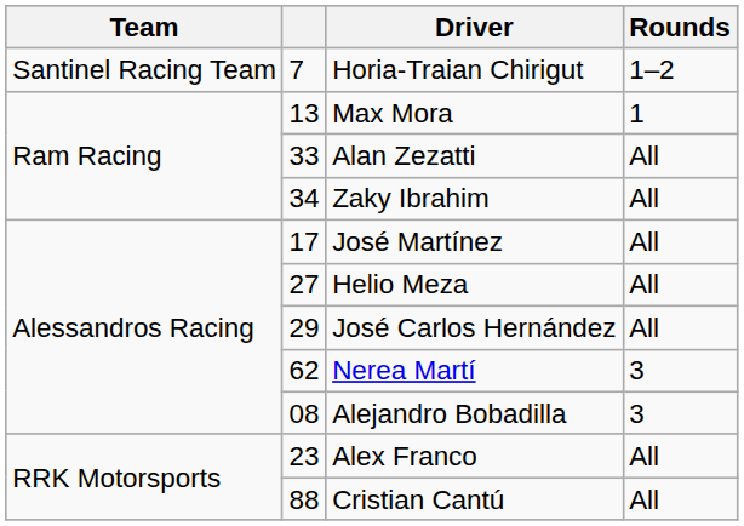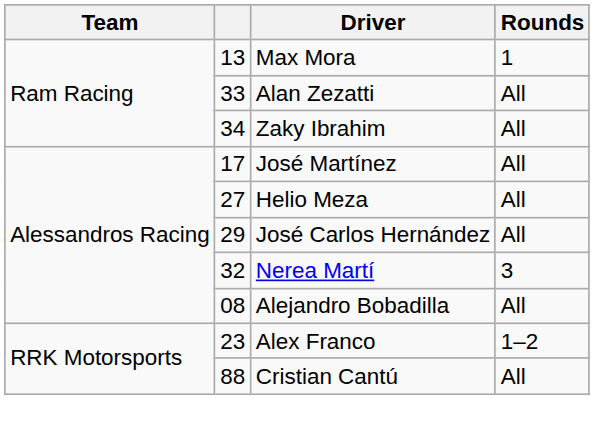 <table class="wikitable" style="font-size: 85%">
 <tr>
 <th>Team</th>
 <th></th>
 <th>Driver</th>
 <th>Rounds</th>
-</tr>
-<tr>
-<td nowrap> Santinel Racing Team</td>
-<td>7</td>
-<td> Horia-Traian Chirigut</td>
-<td>1–2</td>
 </tr>
 <tr>
 <td rowspan=3> Ram Racing</td>
 <td>13</td>
 <td> Max Mora</td>
 <td>1</td>
 </tr>
 <tr>
 <td>33</td>
 <td> Alan Zezatti</td>
 <td>All</td>
 </tr>
 <tr>
 <td>34</td>
 <td> Zaky Ibrahim</td>
 <td>All</td>
 </tr>
 <tr>
 <td rowspan=5 nowrap> Alessandros Racing</td>
 <td>17</td>
 <td> José Martínez</td>
 <td>All</td>
 </tr>
 <tr>
 <td>27</td>
 <td> Helio Meza</td>
 <td>All</td>
 </tr>
 <tr>
 <td>29</td>
 <td nowrap> José Carlos Hernández</td>
 <td>All</td>
 </tr>
 <tr>
-<td>62</td>
+<td>32</td>
 <td> <a href='#'>Nerea Martí</a></td>
 <td>3</td>
 </tr>
 <tr>
 <td>08</td>
 <td> Alejandro Bobadilla</td>
-<td>3</td>
+<td>All</td>
 </tr>
 <tr>
 <td rowspan=2> RRK Motorsports</td>
 <td>23</td>
 <td> Alex Franco</td>
-<td>All</td>
+<td>1–2</td>
 </tr>
 <tr>
 <td>88</td>
 <td> Cristian Cantú</td>
 <td>All</td>
 </tr>
 </table>
